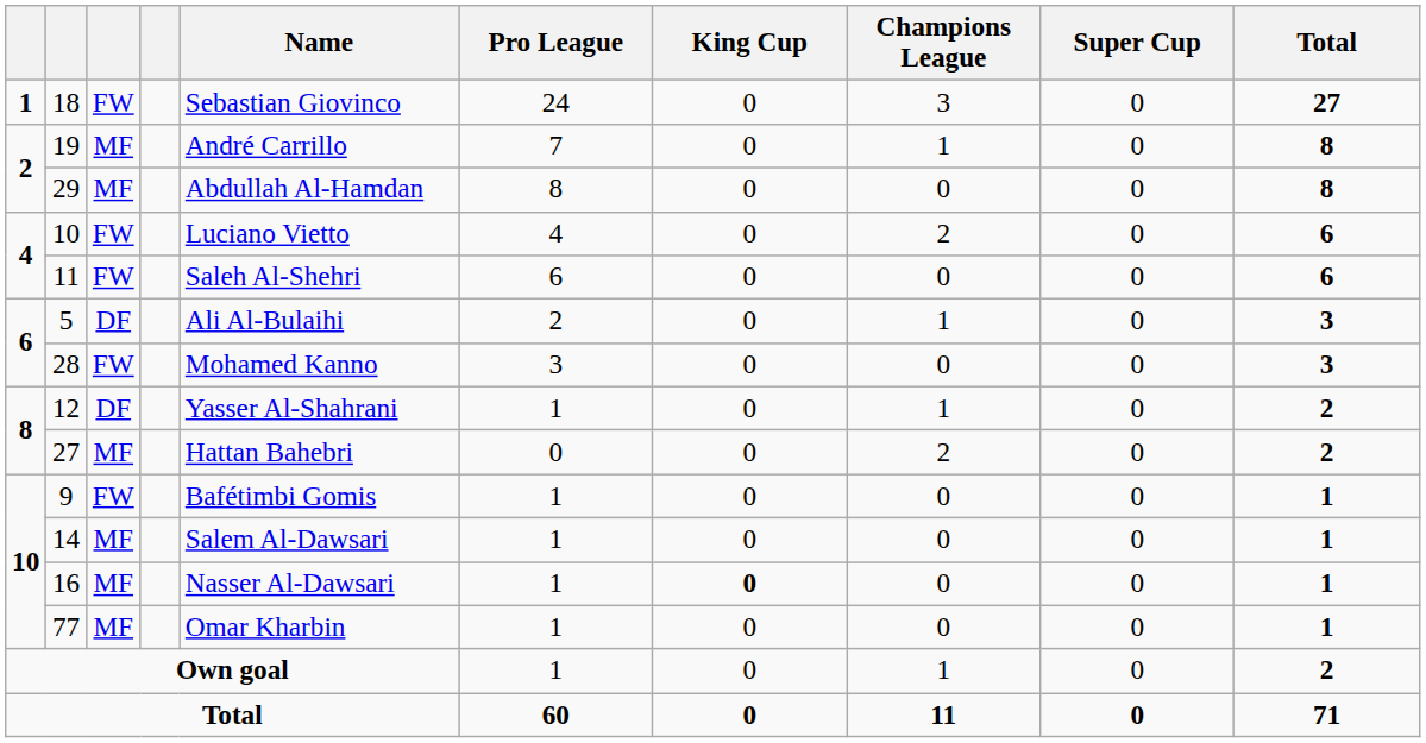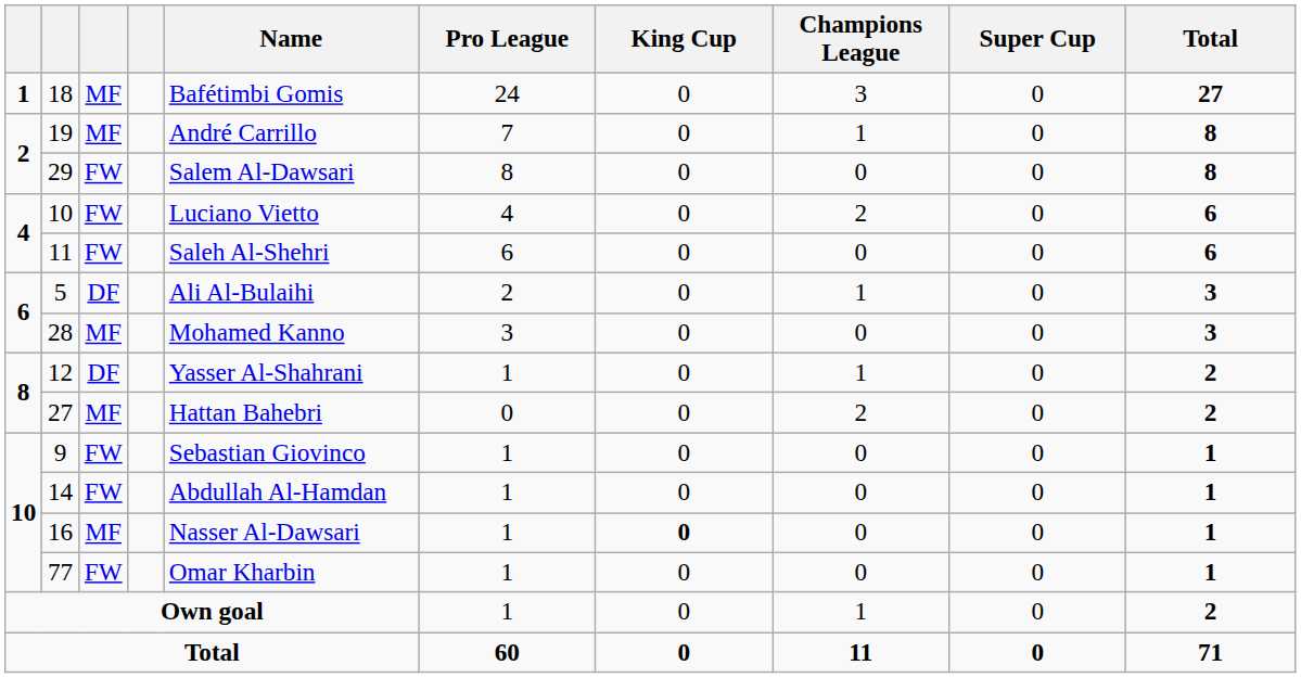 <table class="wikitable" style="text-align:center">
 <tr>
 <th width=15></th>
 <th width=15></th>
 <th width=15></th>
 <th width=15></th>
 <th width=155>Name</th>
 <th width=105>Pro League</th>
 <th width=105>King Cup</th>
 <th width=105>Champions League</th>
 <th width=105>Super Cup</th>
 <th width=100>Total</th>
 </tr>
 <tr>
 <td><strong>1</strong></td>
 <td>18</td>
-<td><a href='#'>FW</a></td>
+<td><a href='#'>MF</a></td>
 <td></td>
-<td align=left><a href='#'>Sebastian Giovinco</a></td>
+<td align=left><a href='#'>Bafétimbi Gomis</a></td>
 <td>24</td>
 <td>0</td>
 <td>3</td>
 <td>0</td>
 <td><strong>27</strong></td>
 </tr>
 <tr>
 <td rowspan=2><strong>2</strong></td>
 <td>19</td>
 <td><a href='#'>MF</a></td>
 <td></td>
 <td align=left><a href='#'>André Carrillo</a></td>
 <td>7</td>
 <td>0</td>
 <td>1</td>
 <td>0</td>
 <td><strong>8</strong></td>
 </tr>
 <tr>
 <td>29</td>
-<td><a href='#'>MF</a></td>
+<td><a href='#'>FW</a></td>
 <td></td>
-<td align=left><a href='#'>Abdullah Al-Hamdan</a></td>
+<td align=left><a href='#'>Salem Al-Dawsari</a></td>
 <td>8</td>
 <td>0</td>
 <td>0</td>
 <td>0</td>
 <td><strong>8</strong></td>
 </tr>
 <tr>
 <td rowspan=2><strong>4</strong></td>
 <td>10</td>
 <td><a href='#'>FW</a></td>
 <td></td>
 <td align=left><a href='#'>Luciano Vietto</a></td>
 <td>4</td>
 <td>0</td>
 <td>2</td>
 <td>0</td>
 <td><strong>6</strong></td>
 </tr>
 <tr>
 <td>11</td>
 <td><a href='#'>FW</a></td>
 <td></td>
 <td align=left><a href='#'>Saleh Al-Shehri</a></td>
 <td>6</td>
 <td>0</td>
 <td>0</td>
 <td>0</td>
 <td><strong>6</strong></td>
 </tr>
 <tr>
 <td rowspan=2><strong>6</strong></td>
 <td>5</td>
 <td><a href='#'>DF</a></td>
 <td></td>
 <td align=left><a href='#'>Ali Al-Bulaihi</a></td>
 <td>2</td>
 <td>0</td>
 <td>1</td>
 <td>0</td>
 <td><strong>3</strong></td>
 </tr>
 <tr>
 <td>28</td>
-<td><a href='#'>FW</a></td>
+<td><a href='#'>MF</a></td>
 <td></td>
 <td align=left><a href='#'>Mohamed Kanno</a></td>
 <td>3</td>
 <td>0</td>
 <td>0</td>
 <td>0</td>
 <td><strong>3</strong></td>
 </tr>
 <tr>
 <td rowspan=2><strong>8</strong></td>
 <td>12</td>
 <td><a href='#'>DF</a></td>
 <td></td>
 <td align=left><a href='#'>Yasser Al-Shahrani</a></td>
 <td>1</td>
 <td>0</td>
 <td>1</td>
 <td>0</td>
 <td><strong>2</strong></td>
 </tr>
 <tr>
 <td>27</td>
 <td><a href='#'>MF</a></td>
 <td></td>
 <td align=left><a href='#'>Hattan Bahebri</a></td>
 <td>0</td>
 <td>0</td>
 <td>2</td>
 <td>0</td>
 <td><strong>2</strong></td>
 </tr>
 <tr>
 <td rowspan=4><strong>10</strong></td>
 <td>9</td>
 <td><a href='#'>FW</a></td>
 <td></td>
-<td align=left><a href='#'>Bafétimbi Gomis</a></td>
+<td align=left><a href='#'>Sebastian Giovinco</a></td>
 <td>1</td>
 <td>0</td>
 <td>0</td>
 <td>0</td>
 <td><strong>1</strong></td>
 </tr>
 <tr>
 <td>14</td>
-<td><a href='#'>MF</a></td>
+<td><a href='#'>FW</a></td>
 <td></td>
-<td align=left><a href='#'>Salem Al-Dawsari</a></td>
+<td align=left><a href='#'>Abdullah Al-Hamdan</a></td>
 <td>1</td>
 <td>0</td>
 <td>0</td>
 <td>0</td>
 <td><strong>1</strong></td>
 </tr>
 <tr>
 <td>16</td>
 <td><a href='#'>MF</a></td>
 <td></td>
 <td align=left><a href='#'>Nasser Al-Dawsari</a></td>
 <td>1</td>
 <td><strong>0</strong></td>
 <td>0</td>
 <td>0</td>
 <td><strong>1</strong></td>
 </tr>
 <tr>
 <td>77</td>
-<td><a href='#'>MF</a></td>
+<td><a href='#'>FW</a></td>
 <td></td>
 <td align=left><a href='#'>Omar Kharbin</a></td>
 <td>1</td>
 <td>0</td>
 <td>0</td>
 <td>0</td>
 <td><strong>1</strong></td>
 </tr>
 <tr>
 <td colspan=5><strong>Own goal</strong></td>
 <td>1</td>
 <td>0</td>
 <td>1</td>
 <td>0</td>
 <td><strong>2</strong></td>
 </tr>
 <tr>
 <td colspan=5><strong>Total</strong></td>
 <td><strong>60</strong></td>
 <td><strong>0</strong></td>
 <td><strong>11</strong></td>
 <td><strong>0</strong></td>
 <td><strong>71</strong></td>
 </tr>
 </table>
